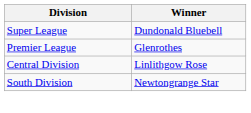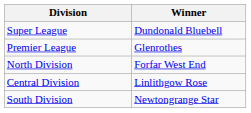 <table class="wikitable">
 <tr>
 <th width=180>Division</th>
 <th width=160>Winner</th>
 </tr>
 <tr>
 <td><a href='#'>Super League</a></td>
 <td><a href='#'>Dundonald Bluebell</a></td>
 </tr>
 <tr>
 <td><a href='#'>Premier League</a></td>
 <td><a href='#'>Glenrothes</a></td>
 </tr>
 <tr>
+<td><a href='#'>North Division</a></td>
+<td><a href='#'>Forfar West End</a></td>
+</tr>
+<tr>
 <td><a href='#'>Central Division</a></td>
 <td><a href='#'>Linlithgow Rose</a></td>
 </tr>
 <tr>
 <td><a href='#'>South Division</a></td>
 <td><a href='#'>Newtongrange Star</a></td>
 </tr>
 </table>
